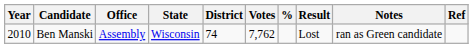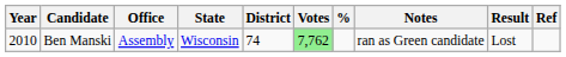 <table class="wikitable sortable" style="font-size:60%">
 <tr>
 <th>Year</th>
 <th>Candidate</th>
 <th>Office</th>
 <th>State</th>
 <th>District</th>
 <th>Votes</th>
 <th>%</th>
+<th>Notes</th>
 <th>Result</th>
-<th>Notes</th>
 <th>Ref</th>
 </tr>
 <tr>
 <td>2010</td>
 <td>Ben Manski</td>
 <td><a href='#'>Assembly</a></td>
 <td><a href='#'>Wisconsin</a></td>
 <td>74</td>
-<td>7,762</td>
+<td style="background: lightgreen;">7,762</td>
 <td></td>
+<td>ran as Green candidate</td>
 <td> Lost</td>
-<td>ran as Green candidate</td>
 <td></td>
 </tr>
 </table>
